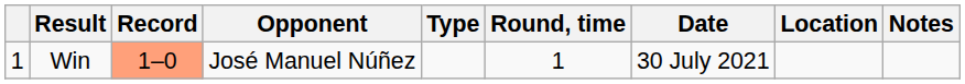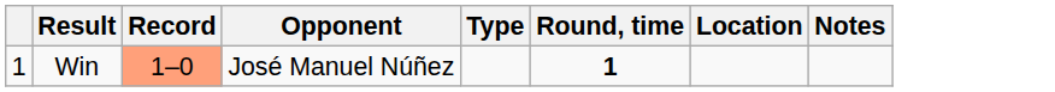 <table class="wikitable" style="text-align:center; font-size:95%">
 <tr>
 <th></th>
 <th>Result</th>
 <th>Record</th>
 <th>Opponent</th>
 <th>Type</th>
 <th>Round, time</th>
-<th>Date</th>
 <th>Location</th>
 <th>Notes</th>
 </tr>
 <tr>
 <td>1</td>
 <td>Win</td>
 <td style="background: lightsalmon;">1–0</td>
 <td style="text-align:left;"> José Manuel Núñez</td>
 <td></td>
-<td>1</td>
-<td>30 July 2021</td>
+<td><strong>1</strong></td>
 <td style="text-align:left;"> </td>
 <td></td>
 </tr>
 </table>
